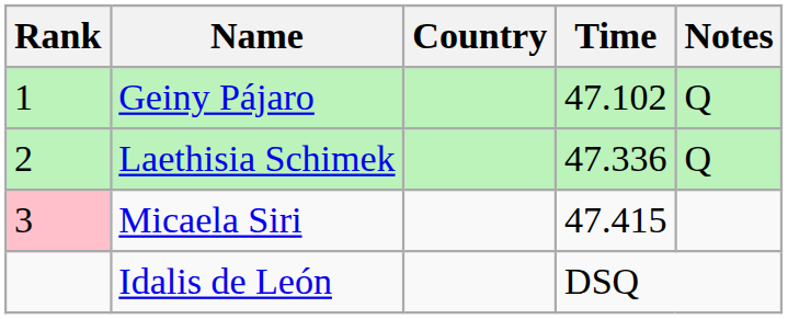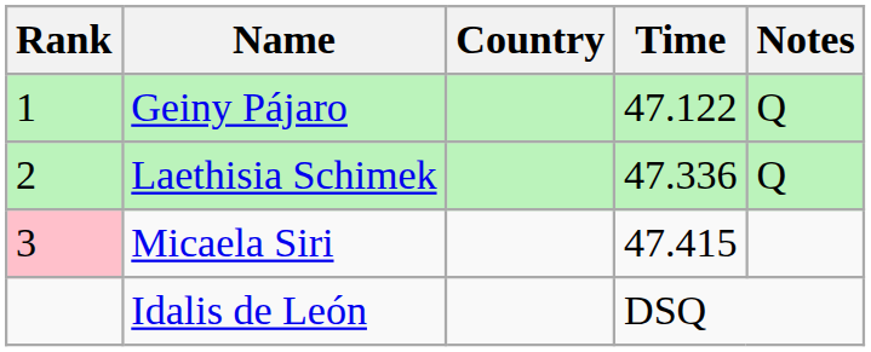 <table class="wikitable" style="font-size:95%" style="text-align:center; width:35em;">
 <tr>
 <th>Rank</th>
 <th>Name</th>
 <th>Country</th>
 <th>Time</th>
 <th>Notes</th>
 </tr>
 <tr bgcolor=bbf3bb>
 <td>1</td>
 <td align=left><a href='#'>Geiny Pájaro</a></td>
 <td align=left></td>
-<td>47.102</td>
+<td>47.122</td>
 <td>Q</td>
 </tr>
 <tr bgcolor=bbf3bb>
 <td>2</td>
 <td align=left><a href='#'>Laethisia Schimek</a></td>
 <td align=left></td>
 <td>47.336</td>
 <td>Q</td>
 </tr>
 <tr>
 <td style="background: pink;">3</td>
 <td align=left><a href='#'>Micaela Siri</a></td>
 <td align=left></td>
 <td>47.415</td>
 <td></td>
 </tr>
 <tr>
 <td></td>
 <td align=left><a href='#'>Idalis de León</a></td>
 <td align=left></td>
 <td colspan=2>DSQ</td>
 </tr>
 </table>
